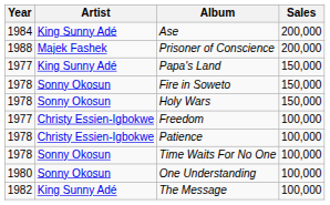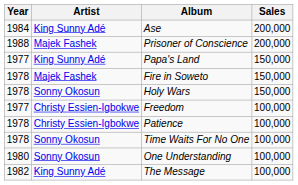 <table class="wikitable">
 <tr>
 <th>Year</th>
 <th>Artist</th>
 <th>Album</th>
 <th>Sales</th>
 </tr>
 <tr>
 <td>1984</td>
 <td><a href='#'>King Sunny Adé</a></td>
 <td><em>Ase</em></td>
 <td>200,000</td>
 </tr>
 <tr>
 <td>1988</td>
 <td><a href='#'>Majek Fashek</a></td>
 <td><em>Prisoner of Conscience</em></td>
 <td>200,000</td>
 </tr>
 <tr>
 <td>1977</td>
 <td><a href='#'>King Sunny Adé</a></td>
 <td><em>Papa's Land</em></td>
 <td>150,000</td>
 </tr>
 <tr>
 <td>1978</td>
-<td><a href='#'>Sonny Okosun</a></td>
+<td><a href='#'>Majek Fashek</a></td>
 <td><em>Fire in Soweto</em></td>
 <td>150,000</td>
 </tr>
 <tr>
 <td>1978</td>
 <td><a href='#'>Sonny Okosun</a></td>
 <td><em>Holy Wars</em></td>
 <td>150,000</td>
 </tr>
 <tr>
 <td>1977</td>
 <td><a href='#'>Christy Essien-Igbokwe</a></td>
 <td><em>Freedom</em></td>
 <td>100,000</td>
 </tr>
 <tr>
 <td>1978</td>
 <td><a href='#'>Christy Essien-Igbokwe</a></td>
 <td><em>Patience</em></td>
 <td>100,000</td>
 </tr>
 <tr>
 <td>1978</td>
 <td><a href='#'>Sonny Okosun</a></td>
 <td><em>Time Waits For No One</em></td>
 <td>100,000</td>
 </tr>
 <tr>
 <td>1980</td>
 <td><a href='#'>Sonny Okosun</a></td>
 <td><em>One Understanding</em></td>
 <td>100,000</td>
 </tr>
 <tr>
 <td>1982</td>
 <td><a href='#'>King Sunny Adé</a></td>
 <td><em>The Message</em></td>
 <td>100,000</td>
 </tr>
 </table>
